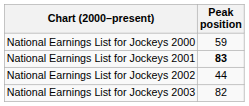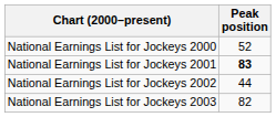 <table class="wikitable sortable">
 <tr>
 <th>Chart (2000–present)</th>
 <th>Peak<br>position</th>
 </tr>
 <tr>
 <td>National Earnings List for Jockeys 2000</td>
-<td style="text-align:center;">59</td>
+<td style="text-align:center;">52</td>
 </tr>
 <tr>
 <td>National Earnings List for Jockeys 2001</td>
 <td style="text-align:center;"><strong>83</strong></td>
 </tr>
 <tr>
 <td>National Earnings List for Jockeys 2002</td>
 <td style="text-align:center;">44</td>
 </tr>
 <tr>
 <td>National Earnings List for Jockeys 2003</td>
 <td style="text-align:center;">82</td>
 </tr>
 </table>
